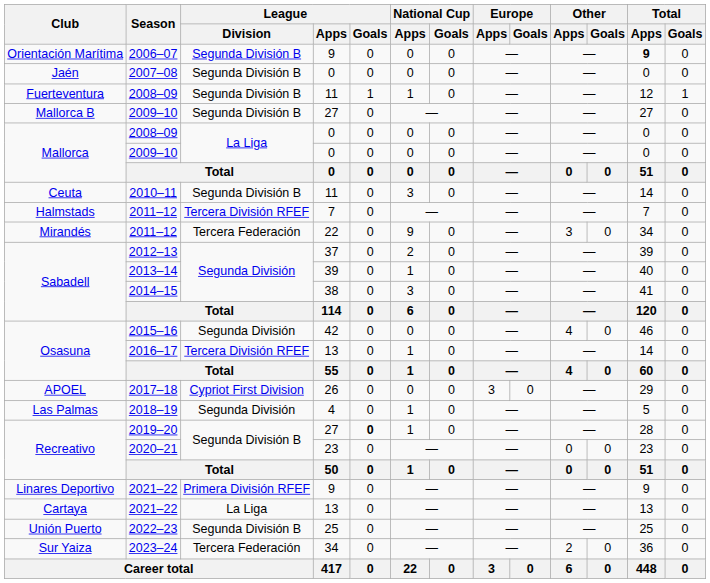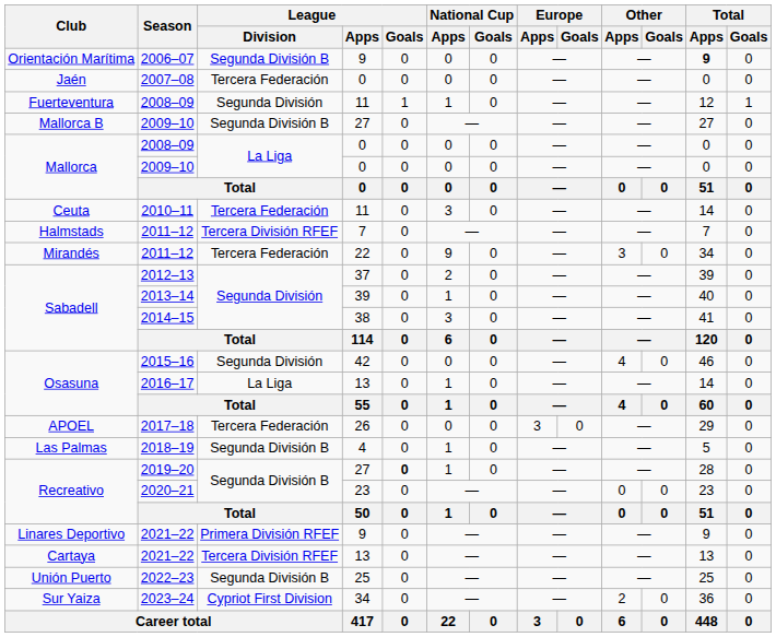 <table class="wikitable" style="text-align:center">
 <tr>
 <th rowspan="2">Club</th>
 <th rowspan="2">Season</th>
 <th colspan="3">League</th>
 <th colspan="2">National Cup</th>
 <th colspan="2">Europe</th>
 <th colspan="2">Other</th>
 <th colspan="2">Total</th>
 </tr>
 <tr>
 <th>Division</th>
 <th>Apps</th>
 <th>Goals</th>
 <th>Apps</th>
 <th>Goals</th>
 <th>Apps</th>
 <th>Goals</th>
 <th>Apps</th>
 <th>Goals</th>
 <th>Apps</th>
 <th>Goals</th>
 </tr>
 <tr>
 <td><a href='#'>Orientación Marítima</a></td>
 <td><a href='#'>2006–07</a></td>
 <td><a href='#'>Segunda División B</a></td>
 <td>9</td>
 <td>0</td>
 <td>0</td>
 <td>0</td>
 <td colspan="2">—</td>
 <td colspan="2">—</td>
 <td><strong>9</strong></td>
 <td>0</td>
 </tr>
 <tr>
 <td><a href='#'>Jaén</a></td>
 <td><a href='#'>2007–08</a></td>
-<td>Segunda División B</td>
+<td>Tercera Federación</td>
 <td>0</td>
 <td>0</td>
 <td>0</td>
 <td>0</td>
 <td colspan="2">—</td>
 <td colspan="2">—</td>
 <td>0</td>
 <td>0</td>
 </tr>
 <tr>
 <td><a href='#'>Fuerteventura</a></td>
 <td><a href='#'>2008–09</a></td>
-<td>Segunda División B</td>
+<td>Segunda División</td>
 <td>11</td>
 <td>1</td>
 <td>1</td>
 <td>0</td>
 <td colspan="2">—</td>
 <td colspan="2">—</td>
 <td>12</td>
 <td>1</td>
 </tr>
 <tr>
 <td><a href='#'>Mallorca B</a></td>
 <td><a href='#'>2009–10</a></td>
 <td>Segunda División B</td>
 <td>27</td>
 <td>0</td>
 <td colspan="2">—</td>
 <td colspan="2">—</td>
 <td colspan="2">—</td>
 <td>27</td>
 <td>0</td>
 </tr>
 <tr>
 <td rowspan="3"><a href='#'>Mallorca</a></td>
 <td><a href='#'>2008–09</a></td>
 <td rowspan="2"><a href='#'>La Liga</a></td>
 <td>0</td>
 <td>0</td>
 <td>0</td>
 <td>0</td>
 <td colspan="2">—</td>
 <td colspan="2">—</td>
 <td>0</td>
 <td>0</td>
 </tr>
 <tr>
 <td><a href='#'>2009–10</a></td>
 <td>0</td>
 <td>0</td>
 <td>0</td>
 <td>0</td>
 <td colspan="2">—</td>
 <td colspan="2">—</td>
 <td>0</td>
 <td>0</td>
 </tr>
 <tr>
 <th colspan="2">Total</th>
 <th>0</th>
 <th>0</th>
 <th>0</th>
 <th>0</th>
 <th colspan="2">—</th>
 <th>0</th>
 <th>0</th>
 <th>51</th>
 <th>0</th>
 </tr>
 <tr>
 <td><a href='#'>Ceuta</a></td>
 <td><a href='#'>2010–11</a></td>
-<td>Segunda División B</td>
+<td><a href='#'>Tercera Federación</a></td>
 <td>11</td>
 <td>0</td>
 <td>3</td>
 <td>0</td>
 <td colspan="2">—</td>
 <td colspan="2">—</td>
 <td>14</td>
 <td>0</td>
 </tr>
 <tr>
 <td><a href='#'>Halmstads</a></td>
 <td><a href='#'>2011–12</a></td>
 <td><a href='#'>Tercera División RFEF</a></td>
 <td>7</td>
 <td>0</td>
 <td colspan="2">—</td>
 <td colspan="2">—</td>
 <td colspan="2">—</td>
 <td>7</td>
 <td>0</td>
 </tr>
 <tr>
 <td><a href='#'>Mirandés</a></td>
 <td><a href='#'>2011–12</a></td>
 <td>Tercera Federación</td>
 <td>22</td>
 <td>0</td>
 <td>9</td>
 <td>0</td>
 <td colspan="2">—</td>
 <td>3</td>
 <td>0</td>
 <td>34</td>
 <td>0</td>
 </tr>
 <tr>
 <td rowspan="4"><a href='#'>Sabadell</a></td>
 <td><a href='#'>2012–13</a></td>
 <td rowspan="3"><a href='#'>Segunda División</a></td>
 <td>37</td>
 <td>0</td>
 <td>2</td>
 <td>0</td>
 <td colspan="2">—</td>
 <td colspan="2">—</td>
 <td>39</td>
 <td>0</td>
 </tr>
 <tr>
 <td><a href='#'>2013–14</a></td>
 <td>39</td>
 <td>0</td>
 <td>1</td>
 <td>0</td>
 <td colspan="2">—</td>
 <td colspan="2">—</td>
 <td>40</td>
 <td>0</td>
 </tr>
 <tr>
 <td><a href='#'>2014–15</a></td>
 <td>38</td>
 <td>0</td>
 <td>3</td>
 <td>0</td>
 <td colspan="2">—</td>
 <td colspan="2">—</td>
 <td>41</td>
 <td>0</td>
 </tr>
 <tr>
 <th colspan="2">Total</th>
 <th>114</th>
 <th>0</th>
 <th>6</th>
 <th>0</th>
 <th colspan="2">—</th>
 <th colspan="2">—</th>
 <th>120</th>
 <th>0</th>
 </tr>
 <tr>
 <td rowspan="3"><a href='#'>Osasuna</a></td>
 <td><a href='#'>2015–16</a></td>
 <td>Segunda División</td>
 <td>42</td>
 <td>0</td>
 <td>0</td>
 <td>0</td>
 <td colspan="2">—</td>
 <td>4</td>
 <td>0</td>
 <td>46</td>
 <td>0</td>
 </tr>
 <tr>
 <td><a href='#'>2016–17</a></td>
-<td><a href='#'>Tercera División RFEF</a></td>
+<td>La Liga</td>
 <td>13</td>
 <td>0</td>
 <td>1</td>
 <td>0</td>
 <td colspan="2">—</td>
 <td colspan="2">—</td>
 <td>14</td>
 <td>0</td>
 </tr>
 <tr>
 <th colspan="2">Total</th>
 <th>55</th>
 <th>0</th>
 <th>1</th>
 <th>0</th>
 <th colspan="2">—</th>
 <th>4</th>
 <th>0</th>
 <th>60</th>
 <th>0</th>
 </tr>
 <tr>
 <td><a href='#'>APOEL</a></td>
 <td><a href='#'>2017–18</a></td>
-<td><a href='#'>Cypriot First Division</a></td>
+<td>Tercera Federación</td>
 <td>26</td>
 <td>0</td>
 <td>0</td>
 <td>0</td>
 <td>3</td>
 <td>0</td>
 <td colspan="2">—</td>
 <td>29</td>
 <td>0</td>
 </tr>
 <tr>
 <td><a href='#'>Las Palmas</a></td>
 <td><a href='#'>2018–19</a></td>
-<td>Segunda División</td>
+<td>Segunda División B</td>
 <td>4</td>
 <td>0</td>
 <td>1</td>
 <td>0</td>
 <td colspan="2">—</td>
 <td colspan="2">—</td>
 <td>5</td>
 <td>0</td>
 </tr>
 <tr>
 <td rowspan="3"><a href='#'>Recreativo</a></td>
 <td><a href='#'>2019–20</a></td>
 <td rowspan="2">Segunda División B</td>
 <td>27</td>
 <td><strong>0</strong></td>
 <td>1</td>
 <td>0</td>
 <td colspan="2">—</td>
 <td colspan="2">—</td>
 <td>28</td>
 <td>0</td>
 </tr>
 <tr>
 <td><a href='#'>2020–21</a></td>
 <td>23</td>
 <td>0</td>
 <td colspan="2">—</td>
 <td colspan="2">—</td>
 <td>0</td>
 <td>0</td>
 <td>23</td>
 <td>0</td>
 </tr>
 <tr>
 <th colspan="2">Total</th>
 <th>50</th>
 <th>0</th>
 <th>1</th>
 <th>0</th>
 <th colspan="2">—</th>
 <th>0</th>
 <th>0</th>
 <th>51</th>
 <th>0</th>
 </tr>
 <tr>
 <td><a href='#'>Linares Deportivo</a></td>
 <td><a href='#'>2021–22</a></td>
 <td><a href='#'>Primera División RFEF</a></td>
 <td>9</td>
 <td>0</td>
 <td colspan="2">—</td>
 <td colspan="2">—</td>
 <td colspan="2">—</td>
 <td>9</td>
 <td>0</td>
 </tr>
 <tr>
 <td><a href='#'>Cartaya</a></td>
 <td><a href='#'>2021–22</a></td>
-<td>La Liga</td>
+<td><a href='#'>Tercera División RFEF</a></td>
 <td>13</td>
 <td>0</td>
 <td colspan="2">—</td>
 <td colspan="2">—</td>
 <td colspan="2">—</td>
 <td>13</td>
 <td>0</td>
 </tr>
 <tr>
 <td><a href='#'>Unión Puerto</a></td>
 <td><a href='#'>2022–23</a></td>
 <td>Segunda División B</td>
 <td>25</td>
 <td>0</td>
 <td colspan="2">—</td>
 <td colspan="2">—</td>
 <td colspan="2">—</td>
 <td>25</td>
 <td>0</td>
 </tr>
 <tr>
 <td><a href='#'>Sur Yaiza</a></td>
 <td><a href='#'>2023–24</a></td>
-<td>Tercera Federación</td>
+<td><a href='#'>Cypriot First Division</a></td>
 <td>34</td>
 <td>0</td>
 <td colspan="2">—</td>
 <td colspan="2">—</td>
 <td>2</td>
 <td>0</td>
 <td>36</td>
 <td>0</td>
 </tr>
 <tr>
 <th colspan="3">Career total</th>
 <th>417</th>
 <th>0</th>
 <th>22</th>
 <th>0</th>
 <th>3</th>
 <th>0</th>
 <th>6</th>
 <th>0</th>
 <th>448</th>
 <th>0</th>
 </tr>
 </table>
